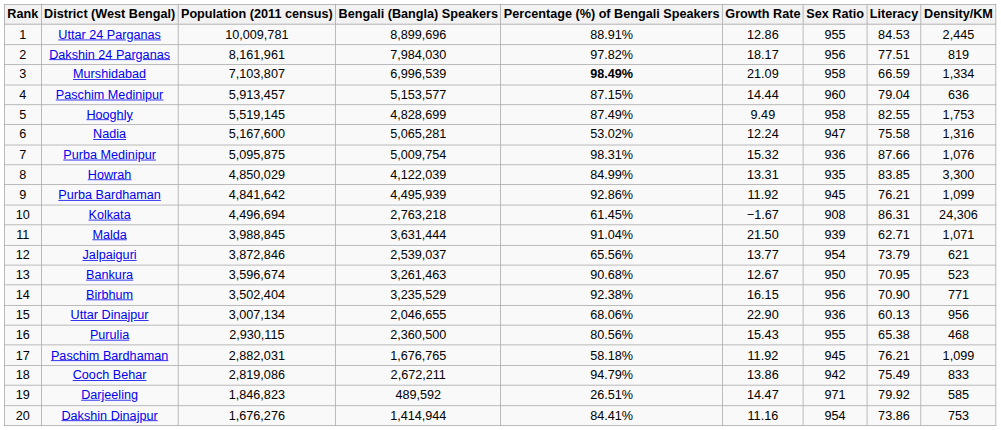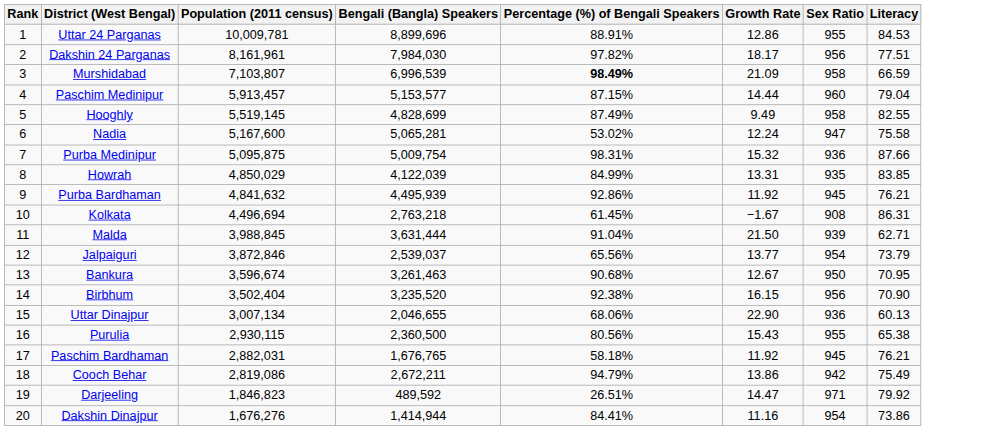 <table class="wikitable sortable">
 <tr style="background:#ccc; text-align:center;">
 <th>Rank</th>
 <th>District (West Bengal)</th>
 <th>Population (2011 census)</th>
 <th>Bengali (Bangla) Speakers</th>
 <th>Percentage (%) of Bengali Speakers</th>
 <th>Growth Rate</th>
 <th>Sex Ratio</th>
 <th>Literacy</th>
-<th>Density/KM</th>
 </tr>
 <tr style="vertical-align: middle; text-align: center;">
 <td>1</td>
 <td><a href='#'>Uttar 24 Parganas</a></td>
 <td>10,009,781</td>
 <td>8,899,696</td>
 <td>88.91%</td>
 <td>12.86</td>
 <td>955</td>
 <td>84.53</td>
-<td>2,445</td>
 </tr>
 <tr style="vertical-align: middle; text-align: center;">
 <td>2</td>
 <td><a href='#'>Dakshin 24 Parganas</a></td>
 <td>8,161,961</td>
 <td>7,984,030</td>
 <td>97.82%</td>
 <td>18.17</td>
 <td>956</td>
 <td>77.51</td>
-<td>819</td>
 </tr>
 <tr style="vertical-align: middle; text-align: center;">
 <td>3</td>
 <td><a href='#'>Murshidabad</a></td>
 <td>7,103,807</td>
 <td>6,996,539</td>
 <td><strong>98.49%</strong></td>
 <td>21.09</td>
 <td>958</td>
 <td>66.59</td>
-<td>1,334</td>
 </tr>
 <tr style="vertical-align: middle; text-align: center;">
 <td>4</td>
 <td><a href='#'>Paschim Medinipur</a></td>
 <td>5,913,457</td>
 <td>5,153,577</td>
 <td>87.15%</td>
 <td>14.44</td>
 <td>960</td>
 <td>79.04</td>
-<td>636</td>
 </tr>
 <tr style="vertical-align: middle; text-align: center;">
 <td>5</td>
 <td><a href='#'>Hooghly</a></td>
 <td>5,519,145</td>
 <td>4,828,699</td>
 <td>87.49%</td>
 <td>9.49</td>
 <td>958</td>
 <td>82.55</td>
-<td>1,753</td>
 </tr>
 <tr style="vertical-align: middle; text-align: center;">
 <td>6</td>
 <td><a href='#'>Nadia</a></td>
 <td>5,167,600</td>
 <td>5,065,281</td>
 <td>53.02%</td>
 <td>12.24</td>
 <td>947</td>
 <td>75.58</td>
-<td>1,316</td>
 </tr>
 <tr style="vertical-align: middle; text-align: center;">
 <td>7</td>
 <td><a href='#'>Purba Medinipur</a></td>
 <td>5,095,875</td>
 <td>5,009,754</td>
 <td>98.31%</td>
 <td>15.32</td>
 <td>936</td>
 <td>87.66</td>
-<td>1,076</td>
 </tr>
 <tr style="vertical-align: middle; text-align: center;">
 <td>8</td>
 <td><a href='#'>Howrah</a></td>
 <td>4,850,029</td>
 <td>4,122,039</td>
 <td>84.99%</td>
 <td>13.31</td>
 <td>935</td>
 <td>83.85</td>
-<td>3,300</td>
 </tr>
 <tr style="vertical-align: middle; text-align: center;">
 <td>9</td>
 <td><a href='#'>Purba Bardhaman</a></td>
-<td>4,841,642</td>
+<td>4,841,632</td>
 <td>4,495,939</td>
 <td>92.86%</td>
 <td>11.92</td>
 <td>945</td>
 <td>76.21</td>
-<td>1,099</td>
 </tr>
 <tr style="vertical-align: middle; text-align: center;">
 <td>10</td>
 <td><a href='#'>Kolkata</a></td>
 <td>4,496,694</td>
 <td>2,763,218</td>
 <td>61.45%</td>
 <td>−1.67</td>
 <td>908</td>
 <td>86.31</td>
-<td>24,306</td>
 </tr>
 <tr style="vertical-align: middle; text-align: center;">
 <td>11</td>
 <td><a href='#'>Malda</a></td>
 <td>3,988,845</td>
 <td>3,631,444</td>
 <td>91.04%</td>
 <td>21.50</td>
 <td>939</td>
 <td>62.71</td>
-<td>1,071</td>
 </tr>
 <tr style="vertical-align: middle; text-align: center;">
 <td>12</td>
 <td><a href='#'>Jalpaiguri</a></td>
 <td>3,872,846</td>
 <td>2,539,037</td>
 <td>65.56%</td>
 <td>13.77</td>
 <td>954</td>
 <td>73.79</td>
-<td>621</td>
 </tr>
 <tr style="vertical-align: middle; text-align: center;">
 <td>13</td>
 <td><a href='#'>Bankura</a></td>
 <td>3,596,674</td>
 <td>3,261,463</td>
 <td>90.68%</td>
 <td>12.67</td>
 <td>950</td>
 <td>70.95</td>
-<td>523</td>
 </tr>
 <tr style="vertical-align: middle; text-align: center;">
 <td>14</td>
 <td><a href='#'>Birbhum</a></td>
 <td>3,502,404</td>
-<td>3,235,529</td>
+<td>3,235,520</td>
 <td>92.38%</td>
 <td>16.15</td>
 <td>956</td>
 <td>70.90</td>
-<td>771</td>
 </tr>
 <tr style="vertical-align: middle; text-align: center;">
 <td>15</td>
 <td><a href='#'>Uttar Dinajpur</a></td>
 <td>3,007,134</td>
 <td>2,046,655</td>
 <td>68.06%</td>
 <td>22.90</td>
 <td>936</td>
 <td>60.13</td>
-<td>956</td>
 </tr>
 <tr style="vertical-align: middle; text-align: center;">
 <td>16</td>
 <td><a href='#'>Purulia</a></td>
 <td>2,930,115</td>
 <td>2,360,500</td>
 <td>80.56%</td>
 <td>15.43</td>
 <td>955</td>
 <td>65.38</td>
-<td>468</td>
 </tr>
 <tr style="vertical-align: middle; text-align: center;">
 <td>17</td>
 <td><a href='#'>Paschim Bardhaman</a></td>
 <td>2,882,031</td>
 <td>1,676,765</td>
 <td>58.18%</td>
 <td>11.92</td>
 <td>945</td>
 <td>76.21</td>
-<td>1,099</td>
 </tr>
 <tr style="vertical-align: middle; text-align: center;">
 <td>18</td>
 <td><a href='#'>Cooch Behar</a></td>
 <td>2,819,086</td>
 <td>2,672,211</td>
 <td>94.79%</td>
 <td>13.86</td>
 <td>942</td>
 <td>75.49</td>
-<td>833</td>
 </tr>
 <tr style="vertical-align: middle; text-align: center;">
 <td>19</td>
 <td><a href='#'>Darjeeling</a></td>
 <td>1,846,823</td>
 <td>489,592</td>
 <td>26.51%</td>
 <td>14.47</td>
 <td>971</td>
 <td>79.92</td>
-<td>585</td>
 </tr>
 <tr style="vertical-align: middle; text-align: center;">
 <td>20</td>
 <td><a href='#'>Dakshin Dinajpur</a></td>
 <td>1,676,276</td>
 <td>1,414,944</td>
 <td>84.41%</td>
 <td>11.16</td>
 <td>954</td>
 <td>73.86</td>
-<td>753</td>
 </tr>
 </table>
